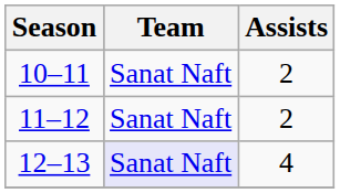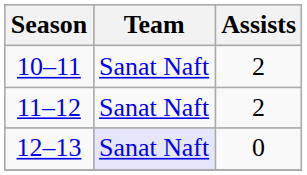 <table class="wikitable" style="text-align: center;">
 <tr>
 <th>Season</th>
 <th>Team</th>
 <th>Assists</th>
 </tr>
 <tr>
 <td><a href='#'>10–11</a></td>
 <td align="left"><a href='#'>Sanat Naft</a></td>
 <td>2</td>
 </tr>
 <tr>
 <td><a href='#'>11–12</a></td>
 <td align="left"><a href='#'>Sanat Naft</a></td>
 <td>2</td>
 </tr>
 <tr>
 <td><a href='#'>12–13</a></td>
 <td align="left" style="background: lavender;"><a href='#'>Sanat Naft</a></td>
-<td>4</td>
+<td>0</td>
 </tr>
 <tr>
 </tr>
 </table>
